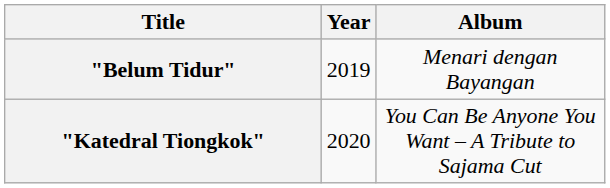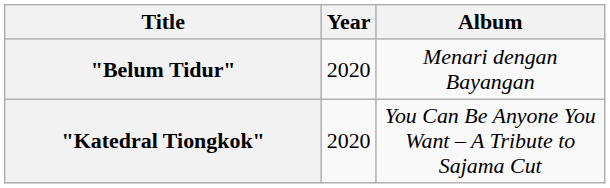 <table class="wikitable plainrowheaders" style="text-align:center">
 <tr>
 <th scope="col" style="width:14em;">Title</th>
 <th scope="col">Year</th>
 <th scope="col" style="width:10em;">Album</th>
 </tr>
 <tr>
 <th scope="row">"Belum Tidur"<br></th>
-<td>2019</td>
+<td>2020</td>
 <td><em>Menari dengan Bayangan</em></td>
 </tr>
 <tr>
 <th scope="row">"Katedral Tiongkok"<br></th>
 <td>2020</td>
 <td><em>You Can Be Anyone You Want – A Tribute to Sajama Cut</em></td>
 </tr>
 </table>
